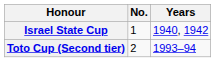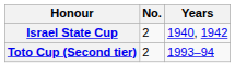 <table class="wikitable plainrowheaders">
 <tr>
 <th scope=col>Honour</th>
 <th scope=col>No.</th>
 <th scope=col>Years</th>
 </tr>
 <tr>
 <th scope=row><a href='#'>Israel State Cup</a></th>
-<td>1</td>
+<td>2</td>
 <td><a href='#'>1940</a>, <a href='#'>1942</a></td>
 </tr>
 <tr>
 <th scope=row><a href='#'>Toto Cup (Second tier)</a></th>
 <td>2</td>
 <td><a href='#'>1993–94</a></td>
 </tr>
 </table>
